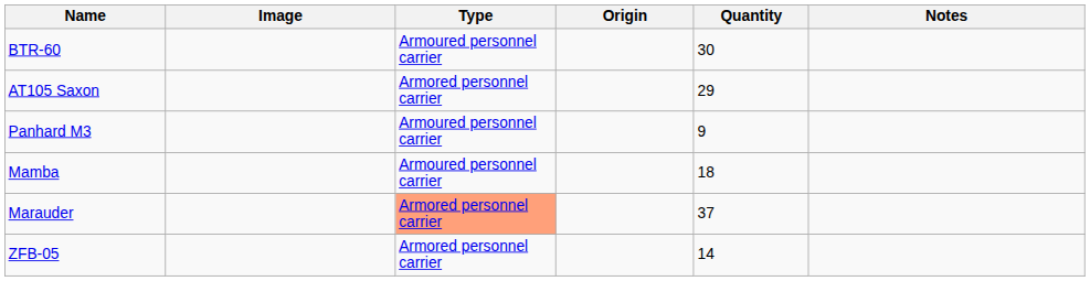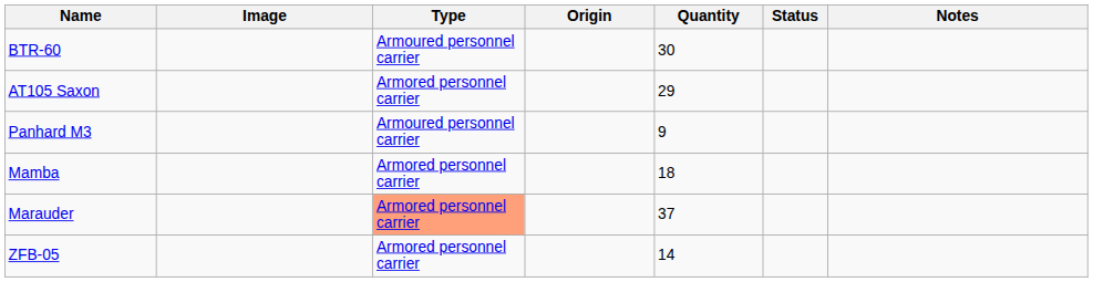 <table class="wikitable" style="width:90%;">
 <tr>
 <th width=14%>Name</th>
 <th width=20%>Image</th>
 <th width=14%>Type</th>
 <th width=12%>Origin</th>
 <th width=10%>Quantity</th>
+<th width=06%>Status</th>
 <th width=24%>Notes</th>
 </tr>
 <tr>
 <td><a href='#'>BTR-60</a></td>
 <td></td>
 <td><a href='#'>Armoured personnel carrier</a></td>
 <td></td>
 <td>30</td>
 <td></td>
+<td></td>
 </tr>
 <tr>
 <td><a href='#'>AT105 Saxon</a></td>
 <td></td>
 <td><a href='#'>Armored personnel carrier</a></td>
 <td></td>
 <td>29</td>
+<td></td>
 <td></td>
 </tr>
 <tr>
 <td><a href='#'>Panhard M3</a></td>
 <td></td>
 <td><a href='#'>Armoured personnel carrier</a></td>
 <td></td>
 <td>9</td>
 <td></td>
+<td></td>
 </tr>
 <tr>
 <td><a href='#'>Mamba</a></td>
 <td></td>
-<td><a href='#'>Armoured personnel carrier</a></td>
+<td><a href='#'>Armored personnel carrier</a></td>
 <td></td>
 <td>18</td>
+<td></td>
 <td></td>
 </tr>
 <tr>
 <td><a href='#'>Marauder</a></td>
 <td></td>
 <td style="background: lightsalmon;"><a href='#'>Armored personnel carrier</a></td>
 <td></td>
 <td>37</td>
 <td></td>
+<td></td>
 </tr>
 <tr>
 <td><a href='#'>ZFB-05</a></td>
 <td></td>
 <td><a href='#'>Armored personnel carrier</a></td>
 <td></td>
 <td>14</td>
 <td></td>
+<td></td>
 </tr>
 </table>
